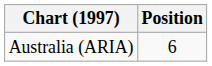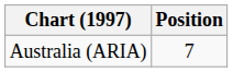 <table class="wikitable">
 <tr>
 <th>Chart (1997)</th>
 <th>Position</th>
 </tr>
 <tr>
 <td>Australia (ARIA)</td>
-<td align="center">6</td>
+<td align="center">7</td>
 </tr>
 </table>
